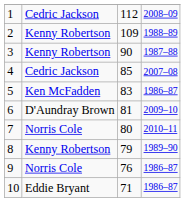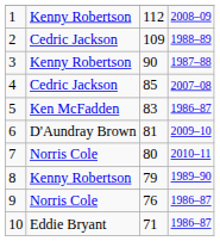 <table class="wikitable">
 <tr>
 </tr>
 <tr>
 <td>1</td>
-<td><a href='#'>Cedric Jackson</a></td>
+<td><a href='#'>Kenny Robertson</a></td>
 <td>112</td>
 <td style="font-size:80%;"><a href='#'>2008–09</a></td>
 </tr>
 <tr>
 <td>2</td>
-<td><a href='#'>Kenny Robertson</a></td>
+<td><a href='#'>Cedric Jackson</a></td>
 <td>109</td>
 <td style="font-size:80%;"><a href='#'>1988–89</a></td>
 </tr>
 <tr>
 <td>3</td>
 <td><a href='#'>Kenny Robertson</a></td>
 <td>90</td>
 <td style="font-size:80%;"><a href='#'>1987–88</a></td>
 </tr>
 <tr>
 <td>4</td>
 <td><a href='#'>Cedric Jackson</a></td>
 <td>85</td>
 <td style="font-size:80%;"><a href='#'>2007–08</a></td>
 </tr>
 <tr>
 <td>5</td>
 <td><a href='#'>Ken McFadden</a></td>
 <td>83</td>
 <td style="font-size:80%;"><a href='#'>1986–87</a></td>
 </tr>
 <tr>
 <td>6</td>
 <td>D'Aundray Brown</td>
 <td>81</td>
 <td style="font-size:80%;"><a href='#'>2009–10</a></td>
 </tr>
 <tr>
 <td>7</td>
 <td><a href='#'>Norris Cole</a></td>
 <td>80</td>
 <td style="font-size:80%;"><a href='#'>2010–11</a></td>
 </tr>
 <tr>
 <td>8</td>
 <td><a href='#'>Kenny Robertson</a></td>
 <td>79</td>
 <td style="font-size:80%;"><a href='#'>1989–90</a></td>
 </tr>
 <tr>
 <td>9</td>
 <td><a href='#'>Norris Cole</a></td>
 <td>76</td>
 <td style="font-size:80%;"><a href='#'>1986–87</a></td>
 </tr>
 <tr>
 <td>10</td>
 <td>Eddie Bryant</td>
 <td>71</td>
 <td style="font-size:80%;"><a href='#'>1986–87</a></td>
 </tr>
 </table>
